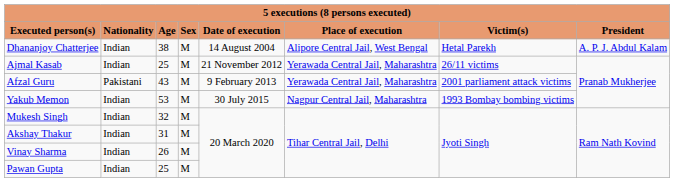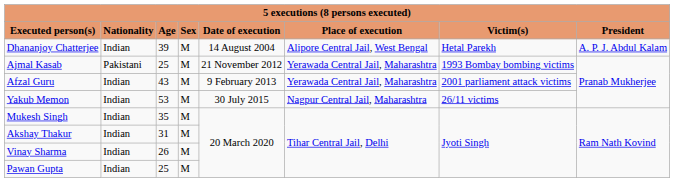 <table class="wikitable" style="font-size:95%; ">
 <tr>
 <th colspan="8" style="background-color:#e89a70">5 executions (8 persons executed)</th>
 </tr>
 <tr>
 <th style="background-color:#e89a70">Executed person(s)</th>
 <th style="background-color:#e89a70">Nationality</th>
 <th style="background-color:#e89a70">Age</th>
 <th style="background-color:#e89a70">Sex</th>
 <th style="background-color:#e89a70">Date of execution</th>
 <th style="background-color:#e89a70">Place of execution</th>
 <th style="background-color:#e89a70">Victim(s)</th>
 <th style="background-color:#e89a70">President</th>
 </tr>
 <tr>
 <td><a href='#'>Dhananjoy Chatterjee</a></td>
 <td>Indian</td>
-<td>38</td>
+<td>39</td>
 <td>M</td>
 <td align=center>14 August 2004</td>
 <td><a href='#'>Alipore Central Jail</a>, <a href='#'>West Bengal</a></td>
 <td><a href='#'>Hetal Parekh</a></td>
 <td><a href='#'>A. P. J. Abdul Kalam</a></td>
 </tr>
 <tr>
 <td><a href='#'>Ajmal Kasab</a></td>
-<td>Indian</td>
+<td>Pakistani</td>
 <td>25</td>
 <td>M</td>
 <td align=center>21 November 2012</td>
 <td><a href='#'>Yerawada Central Jail</a>, <a href='#'>Maharashtra</a></td>
-<td><a href='#'>26/11 victims</a></td>
+<td><a href='#'>1993 Bombay bombing victims</a></td>
 <td rowspan="3"><a href='#'>Pranab Mukherjee</a></td>
 </tr>
 <tr>
 <td><a href='#'>Afzal Guru</a></td>
-<td>Pakistani</td>
+<td>Indian</td>
 <td>43</td>
 <td>M</td>
 <td align=center>9 February 2013</td>
 <td><a href='#'>Yerawada Central Jail</a>, <a href='#'>Maharashtra</a></td>
 <td><a href='#'>2001 parliament attack victims</a></td>
 </tr>
 <tr>
 <td><a href='#'>Yakub Memon</a></td>
 <td>Indian</td>
 <td>53</td>
 <td>M</td>
 <td align=center>30 July 2015</td>
 <td><a href='#'>Nagpur Central Jail</a>, <a href='#'>Maharashtra</a></td>
-<td><a href='#'>1993 Bombay bombing victims</a></td>
+<td><a href='#'>26/11 victims</a></td>
 </tr>
 <tr>
 <td><a href='#'>Mukesh Singh</a></td>
 <td>Indian</td>
-<td>32</td>
+<td>35</td>
 <td>M</td>
 <td align=center rowspan=4>20 March 2020</td>
 <td rowspan=4><a href='#'>Tihar Central Jail</a>, <a href='#'>Delhi</a></td>
 <td rowspan=4><a href='#'>Jyoti Singh</a></td>
 <td rowspan=4><a href='#'>Ram Nath Kovind</a></td>
 </tr>
 <tr>
 <td><a href='#'>Akshay Thakur</a></td>
 <td>Indian</td>
 <td>31</td>
 <td>M</td>
 </tr>
 <tr>
 <td><a href='#'>Vinay Sharma</a></td>
 <td>Indian</td>
 <td>26</td>
 <td>M</td>
 </tr>
 <tr>
 <td><a href='#'>Pawan Gupta</a></td>
 <td>Indian</td>
 <td>25</td>
 <td>M</td>
 </tr>
 </table>
